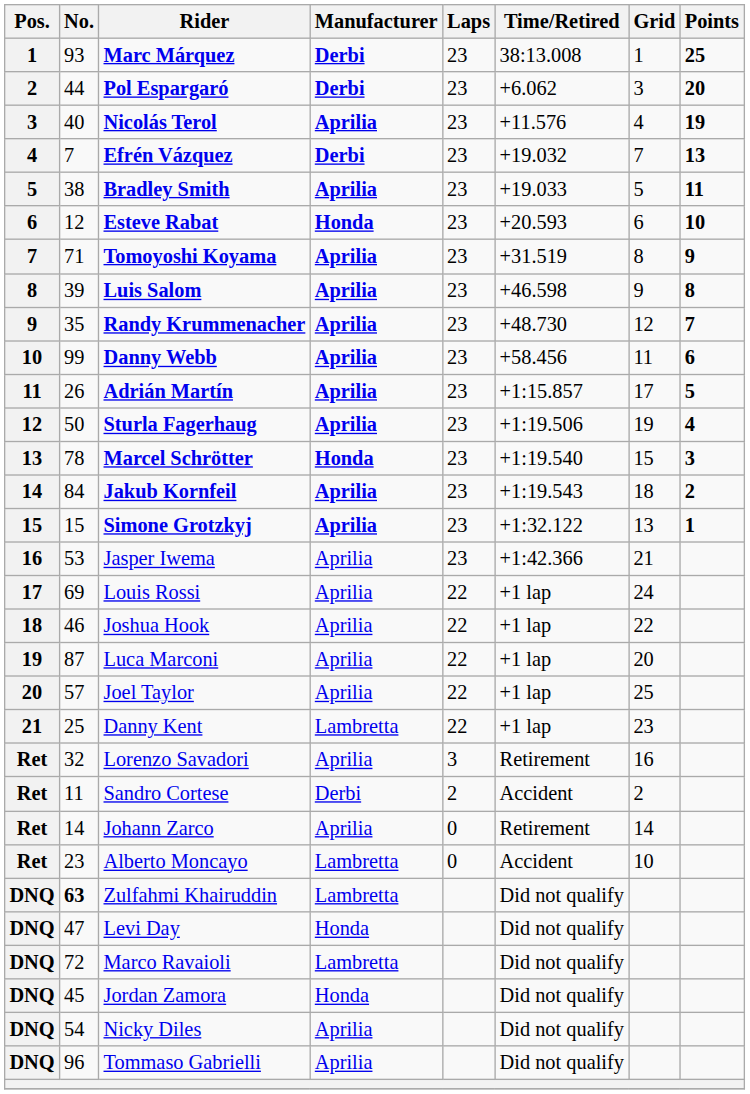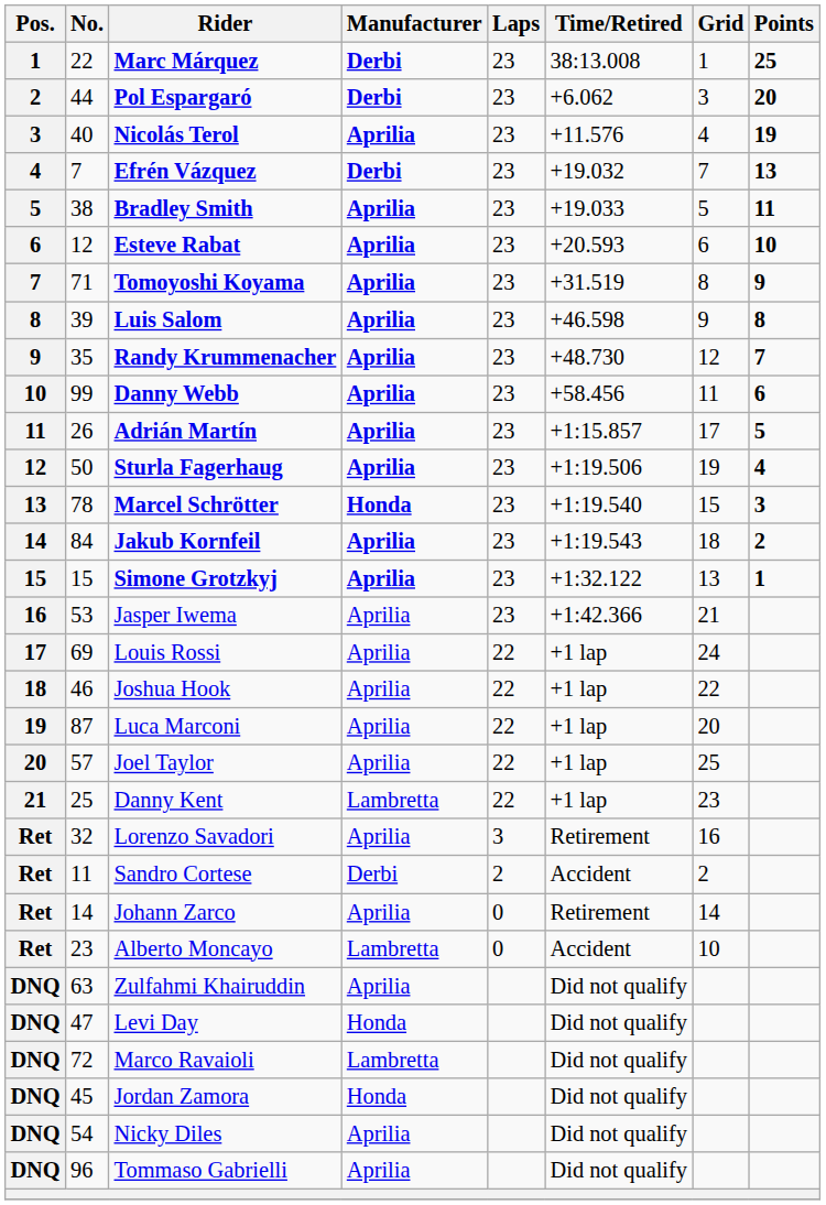 <table class="wikitable" style="font-size: 95%;">
 <tr>
 <th>Pos.</th>
 <th>No.</th>
 <th>Rider</th>
 <th>Manufacturer</th>
 <th>Laps</th>
 <th>Time/Retired</th>
 <th>Grid</th>
 <th>Points</th>
 </tr>
 <tr>
 <th>1</th>
-<td>93</td>
+<td>22</td>
 <td> <strong><a href='#'>Marc Márquez</a></strong></td>
 <td><strong><a href='#'>Derbi</a></strong></td>
 <td>23</td>
 <td>38:13.008</td>
 <td>1</td>
 <td><strong>25</strong></td>
 </tr>
 <tr>
 <th>2</th>
 <td>44</td>
 <td> <strong><a href='#'>Pol Espargaró</a></strong></td>
 <td><strong><a href='#'>Derbi</a></strong></td>
 <td>23</td>
 <td>+6.062</td>
 <td>3</td>
 <td><strong>20</strong></td>
 </tr>
 <tr>
 <th>3</th>
 <td>40</td>
 <td> <strong><a href='#'>Nicolás Terol</a></strong></td>
 <td><strong><a href='#'>Aprilia</a></strong></td>
 <td>23</td>
 <td>+11.576</td>
 <td>4</td>
 <td><strong>19</strong></td>
 </tr>
 <tr>
 <th>4</th>
 <td>7</td>
 <td> <strong><a href='#'>Efrén Vázquez</a></strong></td>
 <td><strong><a href='#'>Derbi</a></strong></td>
 <td>23</td>
 <td>+19.032</td>
 <td>7</td>
 <td><strong>13</strong></td>
 </tr>
 <tr>
 <th>5</th>
 <td>38</td>
 <td> <strong><a href='#'>Bradley Smith</a></strong></td>
 <td><strong><a href='#'>Aprilia</a></strong></td>
 <td>23</td>
 <td>+19.033</td>
 <td>5</td>
 <td><strong>11</strong></td>
 </tr>
 <tr>
 <th>6</th>
 <td>12</td>
 <td> <strong><a href='#'>Esteve Rabat</a></strong></td>
-<td><strong><a href='#'>Honda</a></strong></td>
+<td><strong><a href='#'>Aprilia</a></strong></td>
 <td>23</td>
 <td>+20.593</td>
 <td>6</td>
 <td><strong>10</strong></td>
 </tr>
 <tr>
 <th>7</th>
 <td>71</td>
 <td> <strong><a href='#'>Tomoyoshi Koyama</a></strong></td>
 <td><strong><a href='#'>Aprilia</a></strong></td>
 <td>23</td>
 <td>+31.519</td>
 <td>8</td>
 <td><strong>9</strong></td>
 </tr>
 <tr>
 <th>8</th>
 <td>39</td>
 <td> <strong><a href='#'>Luis Salom</a></strong></td>
 <td><strong><a href='#'>Aprilia</a></strong></td>
 <td>23</td>
 <td>+46.598</td>
 <td>9</td>
 <td><strong>8</strong></td>
 </tr>
 <tr>
 <th>9</th>
 <td>35</td>
 <td> <strong><a href='#'>Randy Krummenacher</a></strong></td>
 <td><strong><a href='#'>Aprilia</a></strong></td>
 <td>23</td>
 <td>+48.730</td>
 <td>12</td>
 <td><strong>7</strong></td>
 </tr>
 <tr>
 <th>10</th>
 <td>99</td>
 <td> <strong><a href='#'>Danny Webb</a></strong></td>
 <td><strong><a href='#'>Aprilia</a></strong></td>
 <td>23</td>
 <td>+58.456</td>
 <td>11</td>
 <td><strong>6</strong></td>
 </tr>
 <tr>
 <th>11</th>
 <td>26</td>
 <td> <strong><a href='#'>Adrián Martín</a></strong></td>
 <td><strong><a href='#'>Aprilia</a></strong></td>
 <td>23</td>
 <td>+1:15.857</td>
 <td>17</td>
 <td><strong>5</strong></td>
 </tr>
 <tr>
 <th>12</th>
 <td>50</td>
 <td> <strong><a href='#'>Sturla Fagerhaug</a></strong></td>
 <td><strong><a href='#'>Aprilia</a></strong></td>
 <td>23</td>
 <td>+1:19.506</td>
 <td>19</td>
 <td><strong>4</strong></td>
 </tr>
 <tr>
 <th>13</th>
 <td>78</td>
 <td> <strong><a href='#'>Marcel Schrötter</a></strong></td>
 <td><strong><a href='#'>Honda</a></strong></td>
 <td>23</td>
 <td>+1:19.540</td>
 <td>15</td>
 <td><strong>3</strong></td>
 </tr>
 <tr>
 <th>14</th>
 <td>84</td>
 <td> <strong><a href='#'>Jakub Kornfeil</a></strong></td>
 <td><strong><a href='#'>Aprilia</a></strong></td>
 <td>23</td>
 <td>+1:19.543</td>
 <td>18</td>
 <td><strong>2</strong></td>
 </tr>
 <tr>
 <th>15</th>
 <td>15</td>
 <td> <strong><a href='#'>Simone Grotzkyj</a></strong></td>
 <td><strong><a href='#'>Aprilia</a></strong></td>
 <td>23</td>
 <td>+1:32.122</td>
 <td>13</td>
 <td><strong>1</strong></td>
 </tr>
 <tr>
 <th>16</th>
 <td>53</td>
 <td> <a href='#'>Jasper Iwema</a></td>
 <td><a href='#'>Aprilia</a></td>
 <td>23</td>
 <td>+1:42.366</td>
 <td>21</td>
 <td></td>
 </tr>
 <tr>
 <th>17</th>
 <td>69</td>
 <td> <a href='#'>Louis Rossi</a></td>
 <td><a href='#'>Aprilia</a></td>
 <td>22</td>
 <td>+1 lap</td>
 <td>24</td>
 <td></td>
 </tr>
 <tr>
 <th>18</th>
 <td>46</td>
 <td> <a href='#'>Joshua Hook</a></td>
 <td><a href='#'>Aprilia</a></td>
 <td>22</td>
 <td>+1 lap</td>
 <td>22</td>
 <td></td>
 </tr>
 <tr>
 <th>19</th>
 <td>87</td>
 <td> <a href='#'>Luca Marconi</a></td>
 <td><a href='#'>Aprilia</a></td>
 <td>22</td>
 <td>+1 lap</td>
 <td>20</td>
 <td></td>
 </tr>
 <tr>
 <th>20</th>
 <td>57</td>
 <td> <a href='#'>Joel Taylor</a></td>
 <td><a href='#'>Aprilia</a></td>
 <td>22</td>
 <td>+1 lap</td>
 <td>25</td>
 <td></td>
 </tr>
 <tr>
 <th>21</th>
 <td>25</td>
 <td> <a href='#'>Danny Kent</a></td>
 <td><a href='#'>Lambretta</a></td>
 <td>22</td>
 <td>+1 lap</td>
 <td>23</td>
 <td></td>
 </tr>
 <tr>
 <th>Ret</th>
 <td>32</td>
 <td> <a href='#'>Lorenzo Savadori</a></td>
 <td><a href='#'>Aprilia</a></td>
 <td>3</td>
 <td>Retirement</td>
 <td>16</td>
 <td></td>
 </tr>
 <tr>
 <th>Ret</th>
 <td>11</td>
 <td> <a href='#'>Sandro Cortese</a></td>
 <td><a href='#'>Derbi</a></td>
 <td>2</td>
 <td>Accident</td>
 <td>2</td>
 <td></td>
 </tr>
 <tr>
 <th>Ret</th>
 <td>14</td>
 <td> <a href='#'>Johann Zarco</a></td>
 <td><a href='#'>Aprilia</a></td>
 <td>0</td>
 <td>Retirement</td>
 <td>14</td>
 <td></td>
 </tr>
 <tr>
 <th>Ret</th>
 <td>23</td>
 <td> <a href='#'>Alberto Moncayo</a></td>
 <td><a href='#'>Lambretta</a></td>
 <td>0</td>
 <td>Accident</td>
 <td>10</td>
 <td></td>
 </tr>
 <tr>
 <th>DNQ</th>
-<td><strong>63</strong></td>
+<td>63</td>
 <td> <a href='#'>Zulfahmi Khairuddin</a></td>
-<td><a href='#'>Lambretta</a></td>
+<td><a href='#'>Aprilia</a></td>
 <td></td>
 <td>Did not qualify</td>
 <td></td>
 <td></td>
 </tr>
 <tr>
 <th>DNQ</th>
 <td>47</td>
 <td> <a href='#'>Levi Day</a></td>
 <td><a href='#'>Honda</a></td>
 <td></td>
 <td>Did not qualify</td>
 <td></td>
 <td></td>
 </tr>
 <tr>
 <th>DNQ</th>
 <td>72</td>
 <td> <a href='#'>Marco Ravaioli</a></td>
 <td><a href='#'>Lambretta</a></td>
 <td></td>
 <td>Did not qualify</td>
 <td></td>
 <td></td>
 </tr>
 <tr>
 <th>DNQ</th>
 <td>45</td>
 <td> <a href='#'>Jordan Zamora</a></td>
 <td><a href='#'>Honda</a></td>
 <td></td>
 <td>Did not qualify</td>
 <td></td>
 <td></td>
 </tr>
 <tr>
 <th>DNQ</th>
 <td>54</td>
 <td> <a href='#'>Nicky Diles</a></td>
 <td><a href='#'>Aprilia</a></td>
 <td></td>
 <td>Did not qualify</td>
 <td></td>
 <td></td>
 </tr>
 <tr>
 <th>DNQ</th>
 <td>96</td>
 <td> <a href='#'>Tommaso Gabrielli</a></td>
 <td><a href='#'>Aprilia</a></td>
 <td></td>
 <td>Did not qualify</td>
 <td></td>
 <td></td>
 </tr>
 <tr>
 <th colspan=8></th>
 </tr>
 <tr>
 </tr>
 </table>
